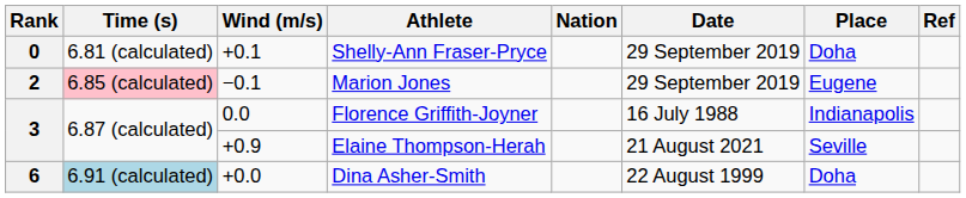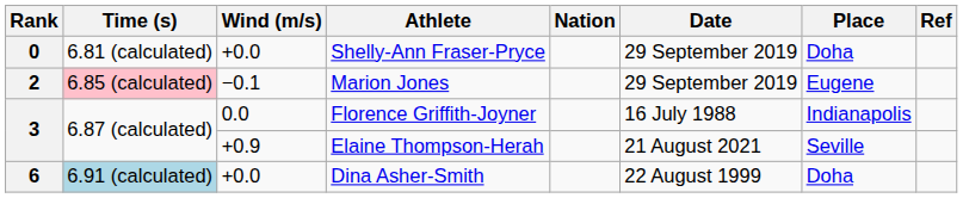 <table class="wikitable">
 <tr>
 <th>Rank</th>
 <th>Time (s)</th>
 <th>Wind (m/s)</th>
 <th>Athlete</th>
 <th>Nation</th>
 <th>Date</th>
 <th>Place</th>
 <th>Ref</th>
 </tr>
 <tr>
 <th>0</th>
 <td>6.81 (calculated)</td>
-<td>+0.1</td>
+<td>+0.0</td>
 <td><a href='#'>Shelly-Ann Fraser-Pryce</a></td>
 <td></td>
 <td>29 September 2019</td>
 <td><a href='#'>Doha</a></td>
 <td></td>
 </tr>
 <tr>
 <th>2</th>
 <td style="background: pink;">6.85 (calculated)</td>
 <td>−0.1</td>
 <td><a href='#'>Marion Jones</a></td>
 <td></td>
 <td>29 September 2019</td>
 <td><a href='#'>Eugene</a></td>
 <td></td>
 </tr>
 <tr>
 <th rowspan=2>3</th>
 <td rowspan=2>6.87 (calculated)</td>
 <td>0.0</td>
 <td><a href='#'>Florence Griffith-Joyner</a></td>
 <td></td>
 <td>16 July 1988</td>
 <td><a href='#'>Indianapolis</a></td>
 <td></td>
 </tr>
 <tr>
 <td>+0.9</td>
 <td><a href='#'>Elaine Thompson-Herah</a></td>
 <td></td>
 <td>21 August 2021</td>
 <td><a href='#'>Seville</a></td>
 <td></td>
 </tr>
 <tr>
 <th>6</th>
 <td style="background: lightblue;">6.91 (calculated)</td>
 <td>+0.0</td>
 <td><a href='#'>Dina Asher-Smith</a></td>
 <td></td>
 <td>22 August 1999</td>
 <td><a href='#'>Doha</a></td>
 <td></td>
 </tr>
 </table>
